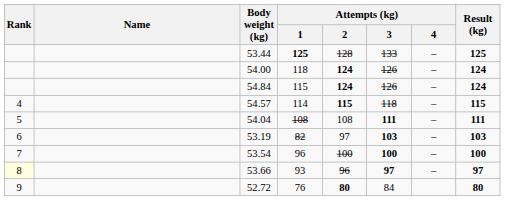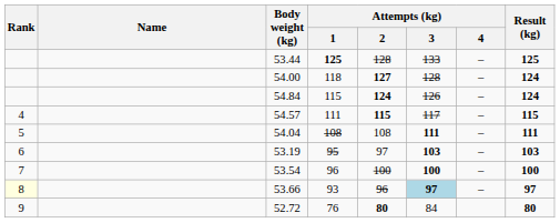 <table class="wikitable" style="text-align:center;">
 <tr>
 <th rowspan="2">Rank</th>
 <th rowspan="2" width="305">Name</th>
 <th rowspan="2" width="50">Body weight (kg)</th>
 <th colspan="4">Attempts (kg)</th>
 <th rowspan="2" width="60">Result (kg)</th>
 </tr>
 <tr>
 <th width="60">1</th>
 <th width="60">2</th>
 <th width="60">3</th>
 <th width="60">4</th>
 </tr>
 <tr>
 <td></td>
 <td align="left"></td>
 <td>53.44</td>
 <td><strong>125</strong></td>
 <td><s>128</s></td>
 <td><s>133</s></td>
 <td>–</td>
 <td><strong>125</strong></td>
 </tr>
 <tr>
 <td></td>
 <td align="left"></td>
 <td>54.00</td>
 <td>118</td>
-<td><strong>124</strong></td>
-<td><s>126</s></td>
+<td><strong>127</strong></td>
+<td><s>128</s></td>
 <td>–</td>
 <td><strong>124</strong></td>
 </tr>
 <tr>
 <td></td>
 <td align="left"></td>
 <td>54.84</td>
 <td>115</td>
 <td><strong>124</strong></td>
 <td><s>126</s></td>
 <td>–</td>
 <td><strong>124</strong></td>
 </tr>
 <tr>
 <td>4</td>
 <td align="left"></td>
 <td>54.57</td>
-<td>114</td>
+<td>111</td>
 <td><strong>115</strong></td>
-<td><s>118</s></td>
+<td><s>117</s></td>
 <td>–</td>
 <td><strong>115</strong></td>
 </tr>
 <tr>
 <td>5</td>
 <td align="left"></td>
 <td>54.04</td>
 <td><s>108</s></td>
 <td>108</td>
 <td><strong>111</strong></td>
 <td>–</td>
 <td><strong>111</strong></td>
 </tr>
 <tr>
 <td>6</td>
 <td align="left"></td>
 <td>53.19</td>
-<td><s>82</s></td>
+<td><s>95</s></td>
 <td>97</td>
 <td><strong>103</strong></td>
 <td>–</td>
 <td><strong>103</strong></td>
 </tr>
 <tr>
 <td>7</td>
 <td align="left"></td>
 <td>53.54</td>
 <td>96</td>
 <td><s>100</s></td>
 <td><strong>100</strong></td>
 <td>–</td>
 <td><strong>100</strong></td>
 </tr>
 <tr>
 <td style="background: lightyellow;">8</td>
 <td align="left"></td>
 <td>53.66</td>
 <td>93</td>
 <td><s>96</s></td>
-<td><strong>97</strong></td>
+<td style="background: lightblue;"><strong>97</strong></td>
 <td>–</td>
 <td><strong>97</strong></td>
 </tr>
 <tr>
 <td>9</td>
 <td align="left"></td>
 <td>52.72</td>
 <td>76</td>
 <td><strong>80</strong></td>
 <td>84</td>
 <td></td>
 <td><strong>80</strong></td>
 </tr>
 </table>
